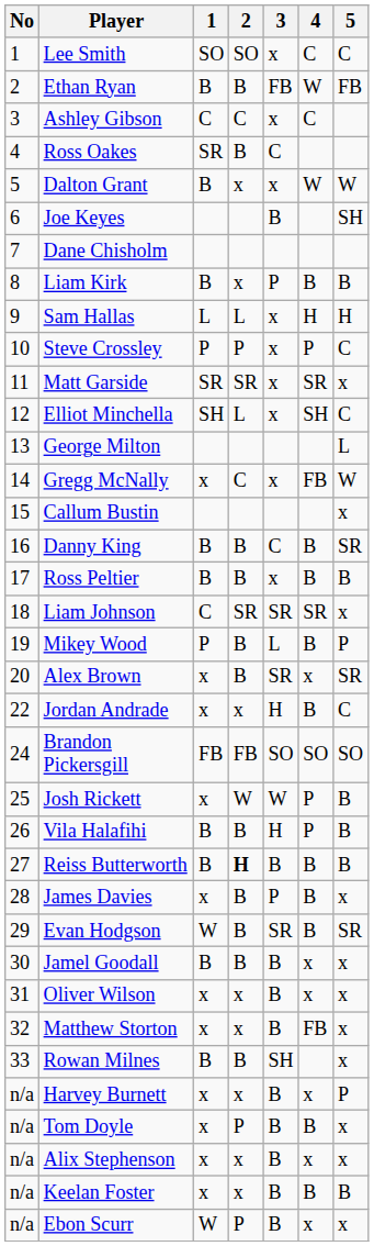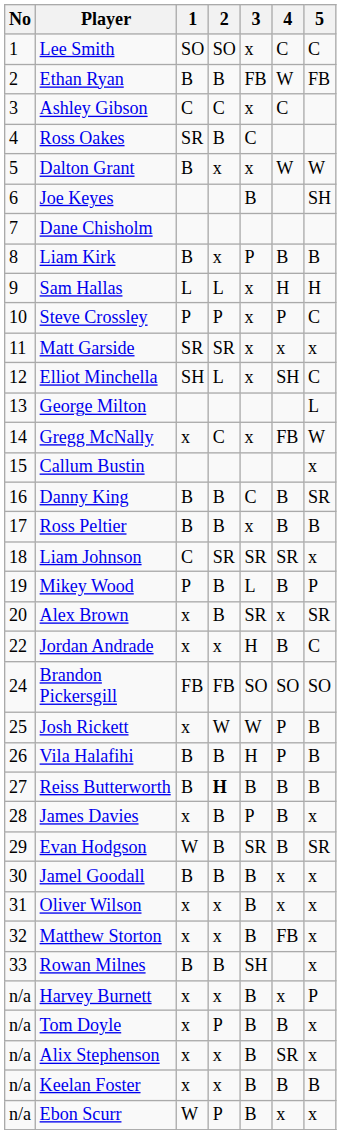 <table class="wikitable"  style="font-size:85%; width:40%;">
 <tr>
 <th>No</th>
 <th>Player</th>
 <th>1</th>
 <th>2</th>
 <th>3</th>
 <th>4</th>
 <th>5</th>
 </tr>
 <tr>
 <td>1</td>
 <td><a href='#'>Lee Smith</a></td>
 <td>SO</td>
 <td>SO</td>
 <td>x</td>
 <td>C</td>
 <td>C</td>
 </tr>
 <tr>
 <td>2</td>
 <td><a href='#'>Ethan Ryan</a></td>
 <td>B</td>
 <td>B</td>
 <td>FB</td>
 <td>W</td>
 <td>FB</td>
 </tr>
 <tr>
 <td>3</td>
 <td><a href='#'>Ashley Gibson</a></td>
 <td>C</td>
 <td>C</td>
 <td>x</td>
 <td>C</td>
 <td></td>
 </tr>
 <tr>
 <td>4</td>
 <td><a href='#'>Ross Oakes</a></td>
 <td>SR</td>
 <td>B</td>
 <td>C</td>
 <td></td>
 <td></td>
 </tr>
 <tr>
 <td>5</td>
 <td><a href='#'>Dalton Grant</a></td>
 <td>B</td>
 <td>x</td>
 <td>x</td>
 <td>W</td>
 <td>W</td>
 </tr>
 <tr>
 <td>6</td>
 <td><a href='#'>Joe Keyes</a></td>
 <td></td>
 <td></td>
 <td>B</td>
 <td></td>
 <td>SH</td>
 </tr>
 <tr>
 <td>7</td>
 <td><a href='#'>Dane Chisholm</a></td>
 <td></td>
 <td></td>
 <td></td>
 <td></td>
 <td></td>
 </tr>
 <tr>
 <td>8</td>
 <td><a href='#'>Liam Kirk</a></td>
 <td>B</td>
 <td>x</td>
 <td>P</td>
 <td>B</td>
 <td>B</td>
 </tr>
 <tr>
 <td>9</td>
 <td><a href='#'>Sam Hallas</a></td>
 <td>L</td>
 <td>L</td>
 <td>x</td>
 <td>H</td>
 <td>H</td>
 </tr>
 <tr>
 <td>10</td>
 <td><a href='#'>Steve Crossley</a></td>
 <td>P</td>
 <td>P</td>
 <td>x</td>
 <td>P</td>
 <td>C</td>
 </tr>
 <tr>
 <td>11</td>
 <td><a href='#'>Matt Garside</a></td>
 <td>SR</td>
 <td>SR</td>
 <td>x</td>
-<td>SR</td>
+<td>x</td>
 <td>x</td>
 </tr>
 <tr>
 <td>12</td>
 <td><a href='#'>Elliot Minchella</a></td>
 <td>SH</td>
 <td>L</td>
 <td>x</td>
 <td>SH</td>
 <td>C</td>
 </tr>
 <tr>
 <td>13</td>
 <td><a href='#'>George Milton</a></td>
 <td></td>
 <td></td>
 <td></td>
 <td></td>
 <td>L</td>
 </tr>
 <tr>
 <td>14</td>
 <td><a href='#'>Gregg McNally</a></td>
 <td>x</td>
 <td>C</td>
 <td>x</td>
 <td>FB</td>
 <td>W</td>
 </tr>
 <tr>
 <td>15</td>
 <td><a href='#'>Callum Bustin</a></td>
 <td></td>
 <td></td>
 <td></td>
 <td></td>
 <td>x</td>
 </tr>
 <tr>
 <td>16</td>
 <td><a href='#'>Danny King</a></td>
 <td>B</td>
 <td>B</td>
 <td>C</td>
 <td>B</td>
 <td>SR</td>
 </tr>
 <tr>
 <td>17</td>
 <td><a href='#'>Ross Peltier</a></td>
 <td>B</td>
 <td>B</td>
 <td>x</td>
 <td>B</td>
 <td>B</td>
 </tr>
 <tr>
 <td>18</td>
 <td><a href='#'>Liam Johnson</a></td>
 <td>C</td>
 <td>SR</td>
 <td>SR</td>
 <td>SR</td>
 <td>x</td>
 </tr>
 <tr>
 <td>19</td>
 <td><a href='#'>Mikey Wood</a></td>
 <td>P</td>
 <td>B</td>
 <td>L</td>
 <td>B</td>
 <td>P</td>
 </tr>
 <tr>
 <td>20</td>
 <td><a href='#'>Alex Brown</a></td>
 <td>x</td>
 <td>B</td>
 <td>SR</td>
 <td>x</td>
 <td>SR</td>
 </tr>
 <tr>
 <td>22</td>
 <td><a href='#'>Jordan Andrade</a></td>
 <td>x</td>
 <td>x</td>
 <td>H</td>
 <td>B</td>
 <td>C</td>
 </tr>
 <tr>
 <td>24</td>
 <td><a href='#'>Brandon Pickersgill</a></td>
 <td>FB</td>
 <td>FB</td>
 <td>SO</td>
 <td>SO</td>
 <td>SO</td>
 </tr>
 <tr>
 <td>25</td>
 <td><a href='#'>Josh Rickett</a></td>
 <td>x</td>
 <td>W</td>
 <td>W</td>
 <td>P</td>
 <td>B</td>
 </tr>
 <tr>
 <td>26</td>
 <td><a href='#'>Vila Halafihi</a></td>
 <td>B</td>
 <td>B</td>
 <td>H</td>
 <td>P</td>
 <td>B</td>
 </tr>
 <tr>
 <td>27</td>
 <td><a href='#'>Reiss Butterworth</a></td>
 <td>B</td>
 <td><strong>H</strong></td>
 <td>B</td>
 <td>B</td>
 <td>B</td>
 </tr>
 <tr>
 <td>28</td>
 <td><a href='#'>James Davies</a></td>
 <td>x</td>
 <td>B</td>
 <td>P</td>
 <td>B</td>
 <td>x</td>
 </tr>
 <tr>
 <td>29</td>
 <td><a href='#'>Evan Hodgson</a></td>
 <td>W</td>
 <td>B</td>
 <td>SR</td>
 <td>B</td>
 <td>SR</td>
 </tr>
 <tr>
 <td>30</td>
 <td><a href='#'>Jamel Goodall</a></td>
 <td>B</td>
 <td>B</td>
 <td>B</td>
 <td>x</td>
 <td>x</td>
 </tr>
 <tr>
 <td>31</td>
 <td><a href='#'>Oliver Wilson</a></td>
 <td>x</td>
 <td>x</td>
 <td>B</td>
 <td>x</td>
 <td>x</td>
 </tr>
 <tr>
 <td>32</td>
 <td><a href='#'>Matthew Storton</a></td>
 <td>x</td>
 <td>x</td>
 <td>B</td>
 <td>FB</td>
 <td>x</td>
 </tr>
 <tr>
 <td>33</td>
 <td><a href='#'>Rowan Milnes</a></td>
 <td>B</td>
 <td>B</td>
 <td>SH</td>
 <td></td>
 <td>x</td>
 </tr>
 <tr>
 <td>n/a</td>
 <td><a href='#'>Harvey Burnett</a></td>
 <td>x</td>
 <td>x</td>
 <td>B</td>
 <td>x</td>
 <td>P</td>
 </tr>
 <tr>
 <td>n/a</td>
 <td><a href='#'>Tom Doyle</a></td>
 <td>x</td>
 <td>P</td>
 <td>B</td>
 <td>B</td>
 <td>x</td>
 </tr>
 <tr>
 <td>n/a</td>
 <td><a href='#'>Alix Stephenson</a></td>
 <td>x</td>
 <td>x</td>
 <td>B</td>
-<td>x</td>
+<td>SR</td>
 <td>x</td>
 </tr>
 <tr>
 <td>n/a</td>
 <td><a href='#'>Keelan Foster</a></td>
 <td>x</td>
 <td>x</td>
 <td>B</td>
 <td>B</td>
 <td>B</td>
 </tr>
 <tr>
 <td>n/a</td>
 <td><a href='#'>Ebon Scurr</a></td>
 <td>W</td>
 <td>P</td>
 <td>B</td>
 <td>x</td>
 <td>x</td>
 </tr>
 <tr>
 </tr>
 </table>
